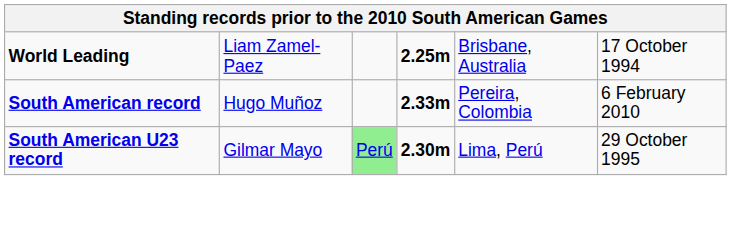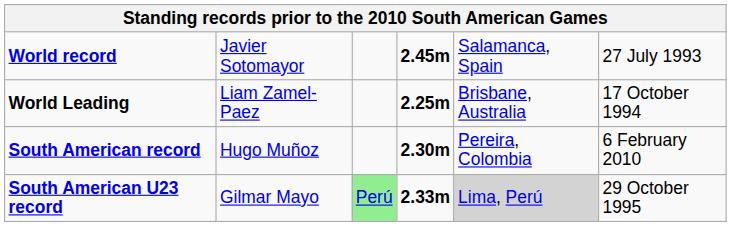 <table class="wikitable" width=75%>
 <tr>
 <th colspan="6">Standing records prior to the 2010 South American Games</th>
+</tr>
+<tr>
+<td><strong><a href='#'>World record</a></strong></td>
+<td><a href='#'>Javier Sotomayor</a></td>
+<td align=left></td>
+<td><strong>2.45m</strong></td>
+<td><a href='#'>Salamanca</a>, <a href='#'>Spain</a></td>
+<td>27 July 1993</td>
 </tr>
 <tr>
 <td><strong>World Leading</strong></td>
 <td><a href='#'>Liam Zamel-Paez</a></td>
 <td align=left></td>
 <td><strong>2.25m</strong></td>
 <td><a href='#'>Brisbane</a>, <a href='#'>Australia</a></td>
 <td>17 October 1994</td>
 </tr>
 <tr>
 <td><strong><a href='#'>South American record</a></strong></td>
 <td><a href='#'>Hugo Muñoz</a></td>
 <td align=left></td>
-<td><strong>2.33m</strong></td>
+<td><strong>2.30m</strong></td>
 <td><a href='#'>Pereira</a>, <a href='#'>Colombia</a></td>
 <td>6 February 2010</td>
 </tr>
 <tr>
 <td><strong><a href='#'>South American U23 record</a></strong></td>
 <td><a href='#'>Gilmar Mayo</a></td>
 <td align=left style="background: lightgreen;"> <a href='#'>Perú</a></td>
-<td><strong>2.30m</strong></td>
-<td><a href='#'>Lima</a>, <a href='#'>Perú</a></td>
+<td><strong>2.33m</strong></td>
+<td style="background: lightgrey;"><a href='#'>Lima</a>, <a href='#'>Perú</a></td>
 <td>29 October 1995</td>
 </tr>
 </table>
